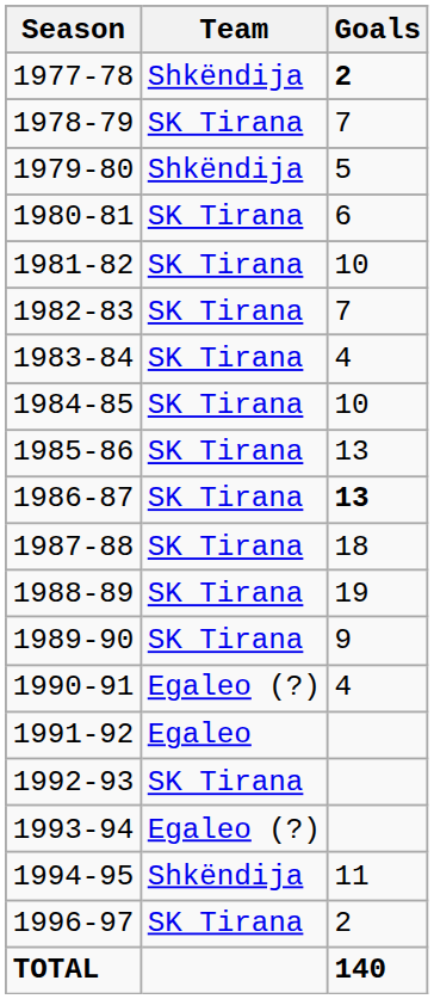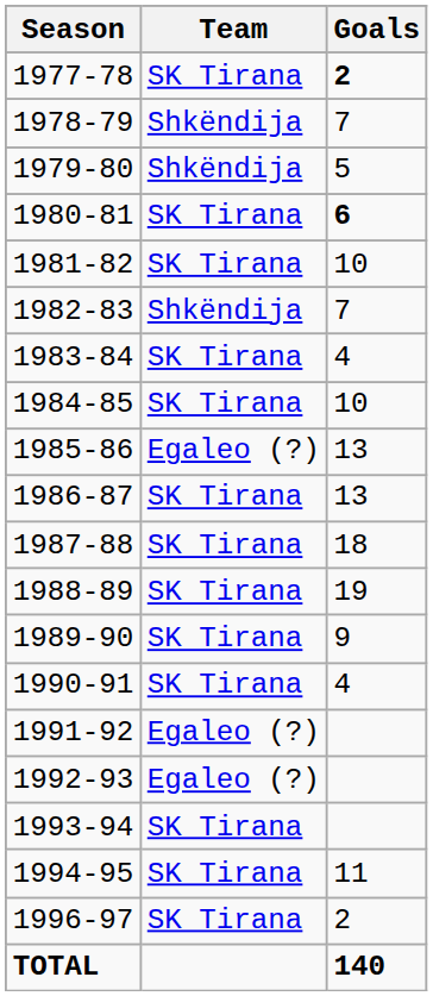 <table class="wikitable">
 <tr>
 <th>Season</th>
 <th>Team</th>
 <th>Goals</th>
 </tr>
 <tr>
 <td>1977-78</td>
-<td><a href='#'>Shkëndija</a></td>
+<td><a href='#'>SK Tirana</a></td>
 <td><strong>2</strong></td>
 </tr>
 <tr>
 <td>1978-79</td>
-<td><a href='#'>SK Tirana</a></td>
+<td><a href='#'>Shkëndija</a></td>
 <td>7</td>
 </tr>
 <tr>
 <td>1979-80</td>
 <td><a href='#'>Shkëndija</a></td>
 <td>5</td>
 </tr>
 <tr>
 <td>1980-81</td>
 <td><a href='#'>SK Tirana</a></td>
-<td>6</td>
+<td><strong>6</strong></td>
 </tr>
 <tr>
 <td>1981-82</td>
 <td><a href='#'>SK Tirana</a></td>
 <td>10</td>
 </tr>
 <tr>
 <td>1982-83</td>
-<td><a href='#'>SK Tirana</a></td>
+<td><a href='#'>Shkëndija</a></td>
 <td>7</td>
 </tr>
 <tr>
 <td>1983-84</td>
 <td><a href='#'>SK Tirana</a></td>
 <td>4</td>
 </tr>
 <tr>
 <td>1984-85</td>
 <td><a href='#'>SK Tirana</a></td>
 <td>10</td>
 </tr>
 <tr>
 <td>1985-86</td>
-<td><a href='#'>SK Tirana</a></td>
+<td><a href='#'>Egaleo</a> (?)</td>
 <td>13</td>
 </tr>
 <tr>
 <td>1986-87</td>
 <td><a href='#'>SK Tirana</a></td>
-<td><strong>13</strong></td>
+<td>13</td>
 </tr>
 <tr>
 <td>1987-88</td>
 <td><a href='#'>SK Tirana</a></td>
 <td>18</td>
 </tr>
 <tr>
 <td>1988-89</td>
 <td><a href='#'>SK Tirana</a></td>
 <td>19</td>
 </tr>
 <tr>
 <td>1989-90</td>
 <td><a href='#'>SK Tirana</a></td>
 <td>9</td>
 </tr>
 <tr>
 <td>1990-91</td>
-<td><a href='#'>Egaleo</a> (?)</td>
+<td><a href='#'>SK Tirana</a></td>
 <td>4</td>
 </tr>
 <tr>
 <td>1991-92</td>
-<td><a href='#'>Egaleo</a></td>
+<td><a href='#'>Egaleo</a> (?)</td>
 <td></td>
 </tr>
 <tr>
 <td>1992-93</td>
+<td><a href='#'>Egaleo</a> (?)</td>
+<td></td>
+</tr>
+<tr>
+<td>1993-94</td>
 <td><a href='#'>SK Tirana</a></td>
 <td></td>
 </tr>
 <tr>
-<td>1993-94</td>
-<td><a href='#'>Egaleo</a> (?)</td>
-<td></td>
-</tr>
-<tr>
 <td>1994-95</td>
-<td><a href='#'>Shkëndija</a></td>
+<td><a href='#'>SK Tirana</a></td>
 <td>11</td>
 </tr>
 <tr>
 <td>1996-97</td>
 <td><a href='#'>SK Tirana</a></td>
 <td>2</td>
 </tr>
 <tr>
 <td><strong>TOTAL</strong></td>
 <td></td>
 <td><strong>140</strong></td>
 </tr>
 </table>
